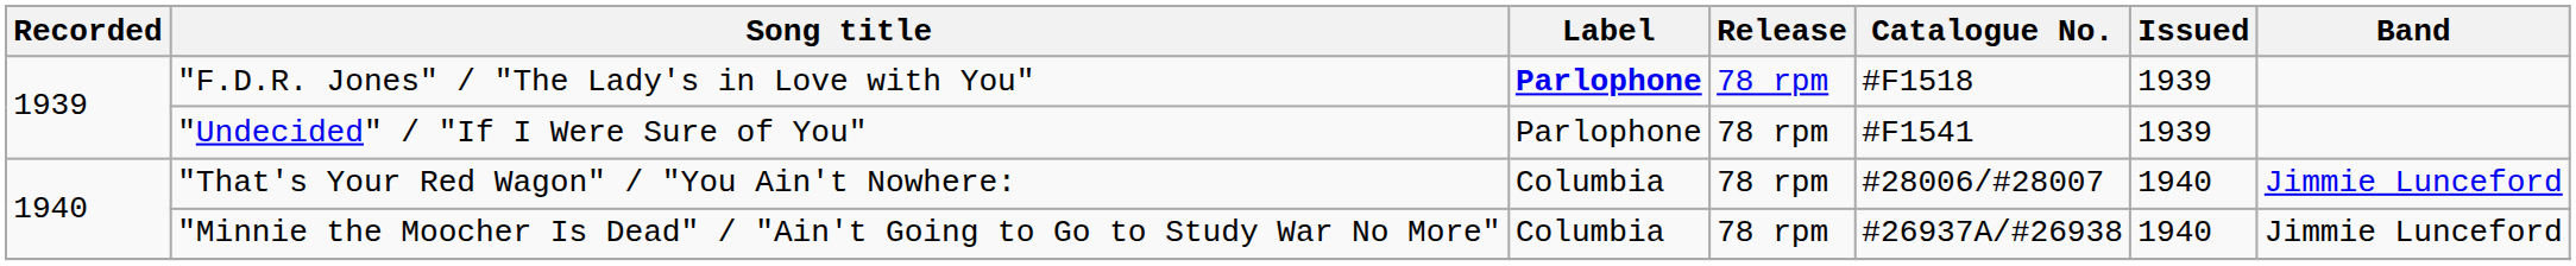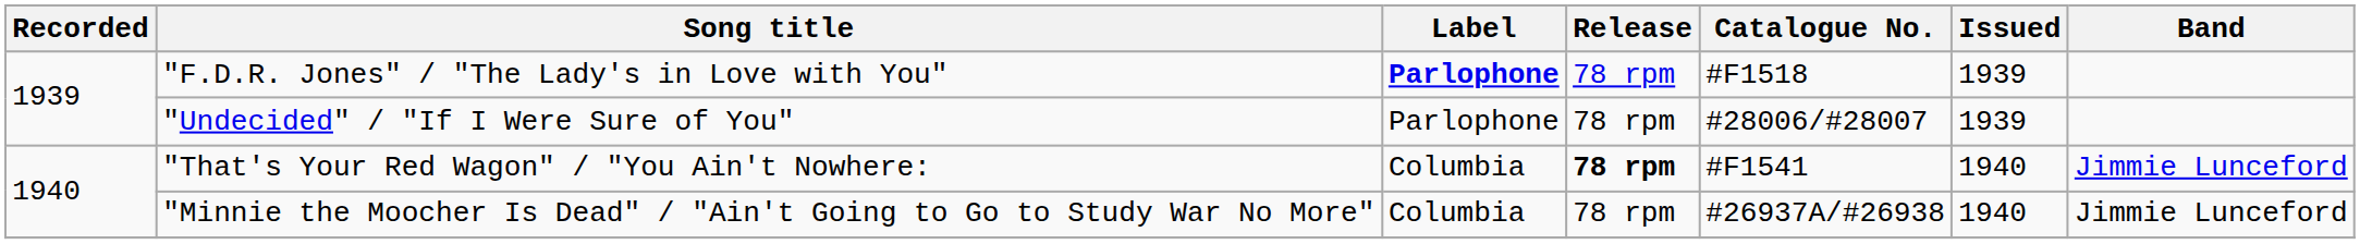 <table class="wikitable">
 <tr>
 <th>Recorded</th>
 <th>Song title</th>
 <th>Label</th>
 <th>Release</th>
 <th>Catalogue No.</th>
 <th>Issued</th>
 <th>Band</th>
 </tr>
 <tr>
 <td rowspan="2">1939</td>
 <td>"F.D.R. Jones" / "The Lady's in Love with You"</td>
 <td><strong><a href='#'>Parlophone</a></strong></td>
 <td><a href='#'>78 rpm</a></td>
 <td>#F1518</td>
 <td>1939</td>
 <td></td>
 </tr>
 <tr>
 <td>"<a href='#'>Undecided</a>" / "If I Were Sure of You"</td>
 <td>Parlophone</td>
 <td>78 rpm</td>
-<td>#F1541</td>
+<td>#28006/#28007</td>
 <td>1939</td>
 <td></td>
 </tr>
 <tr>
 <td rowspan="2">1940</td>
 <td>"That's Your Red Wagon" / "You Ain't Nowhere:</td>
 <td>Columbia</td>
-<td>78 rpm</td>
-<td>#28006/#28007</td>
+<td><strong>78 rpm</strong></td>
+<td>#F1541</td>
 <td>1940</td>
 <td><a href='#'>Jimmie Lunceford</a></td>
 </tr>
 <tr>
 <td>"Minnie the Moocher Is Dead" / "Ain't Going to Go to Study War No More"</td>
 <td>Columbia</td>
 <td>78 rpm</td>
 <td>#26937A/#26938</td>
 <td>1940</td>
 <td>Jimmie Lunceford</td>
 </tr>
 <tr>
 </tr>
 </table>
